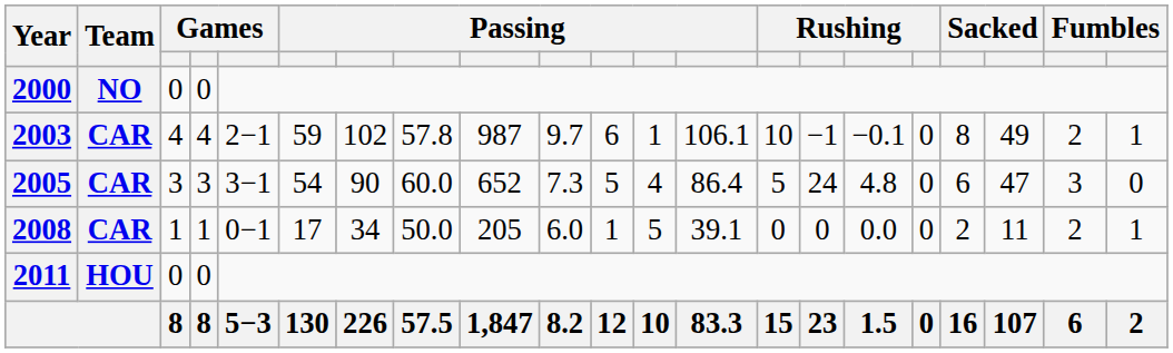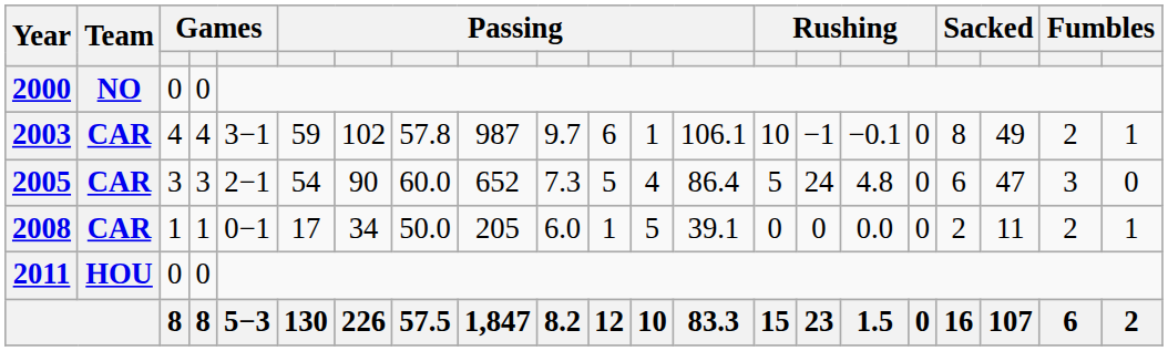 <table class="wikitable" style="text-align: center;">
 <tr>
 <th rowspan="2">Year</th>
 <th rowspan="2">Team</th>
 <th colspan="3">Games</th>
 <th colspan="8">Passing</th>
 <th colspan="4">Rushing</th>
 <th colspan="2">Sacked</th>
 <th colspan="2">Fumbles</th>
 </tr>
 <tr>
 <th></th>
 <th></th>
 <th></th>
 <th></th>
 <th></th>
 <th></th>
 <th></th>
 <th></th>
 <th></th>
 <th></th>
 <th></th>
 <th></th>
 <th></th>
 <th></th>
 <th></th>
 <th></th>
 <th></th>
 <th></th>
 <th></th>
 </tr>
 <tr>
 <th><a href='#'>2000</a></th>
 <th><a href='#'>NO</a></th>
 <td>0</td>
 <td>0</td>
 <td colspan="17"></td>
 </tr>
 <tr>
 <th><a href='#'>2003</a></th>
 <th><a href='#'>CAR</a></th>
 <td>4</td>
 <td>4</td>
-<td>2−1</td>
+<td>3−1</td>
 <td>59</td>
 <td>102</td>
 <td>57.8</td>
 <td>987</td>
 <td>9.7</td>
 <td>6</td>
 <td>1</td>
 <td>106.1</td>
 <td>10</td>
 <td>−1</td>
 <td>−0.1</td>
 <td>0</td>
 <td>8</td>
 <td>49</td>
 <td>2</td>
 <td>1</td>
 </tr>
 <tr>
 <th><a href='#'>2005</a></th>
 <th><a href='#'>CAR</a></th>
 <td>3</td>
 <td>3</td>
-<td>3−1</td>
+<td>2−1</td>
 <td>54</td>
 <td>90</td>
 <td>60.0</td>
 <td>652</td>
 <td>7.3</td>
 <td>5</td>
 <td>4</td>
 <td>86.4</td>
 <td>5</td>
 <td>24</td>
 <td>4.8</td>
 <td>0</td>
 <td>6</td>
 <td>47</td>
 <td>3</td>
 <td>0</td>
 </tr>
 <tr>
 <th><a href='#'>2008</a></th>
 <th><a href='#'>CAR</a></th>
 <td>1</td>
 <td>1</td>
 <td>0−1</td>
 <td>17</td>
 <td>34</td>
 <td>50.0</td>
 <td>205</td>
 <td>6.0</td>
 <td>1</td>
 <td>5</td>
 <td>39.1</td>
 <td>0</td>
 <td>0</td>
 <td>0.0</td>
 <td>0</td>
 <td>2</td>
 <td>11</td>
 <td>2</td>
 <td>1</td>
 </tr>
 <tr>
 <th><a href='#'>2011</a></th>
 <th><a href='#'>HOU</a></th>
 <td>0</td>
 <td>0</td>
 <td colspan="17"></td>
 </tr>
 <tr>
 <th colspan="2"></th>
 <th>8</th>
 <th>8</th>
 <th>5−3</th>
 <th>130</th>
 <th>226</th>
 <th>57.5</th>
 <th>1,847</th>
 <th>8.2</th>
 <th>12</th>
 <th>10</th>
 <th>83.3</th>
 <th>15</th>
 <th>23</th>
 <th>1.5</th>
 <th>0</th>
 <th>16</th>
 <th>107</th>
 <th>6</th>
 <th>2</th>
 </tr>
 </table>
